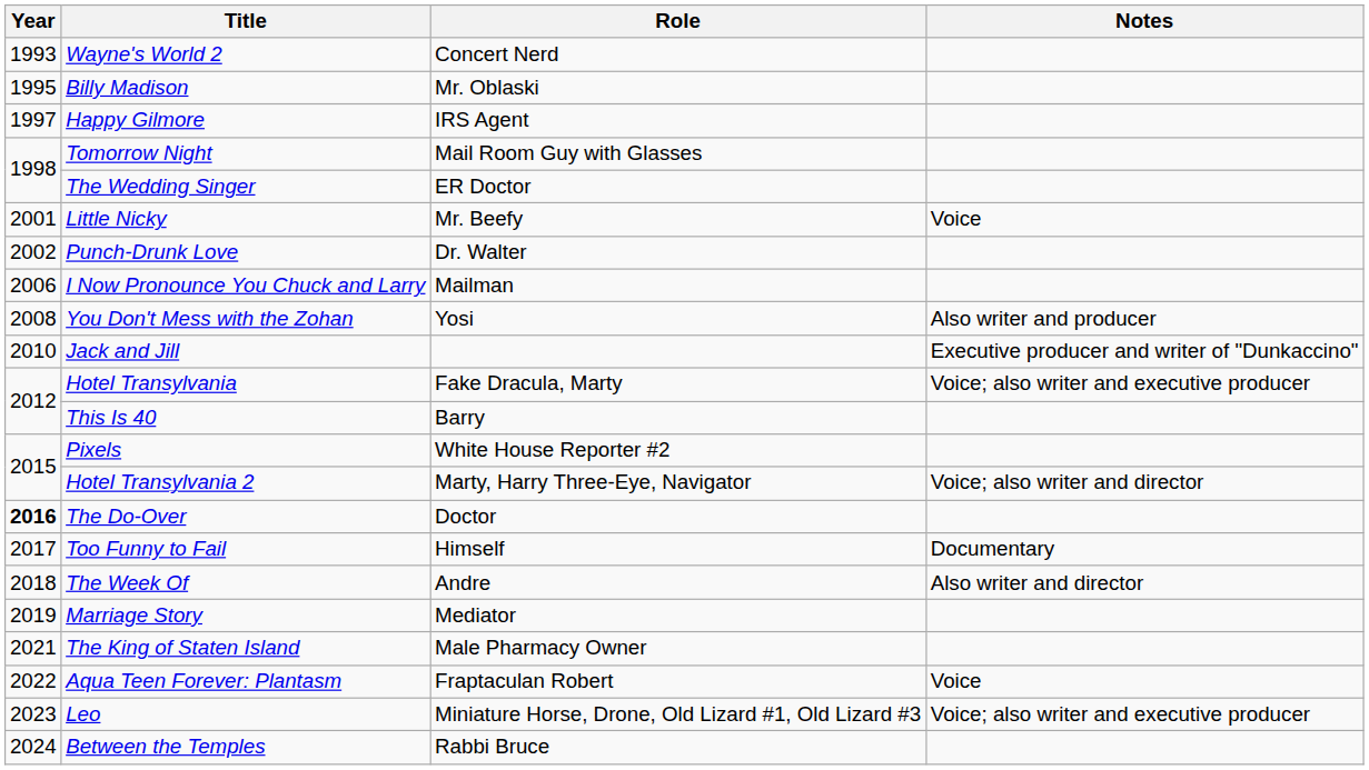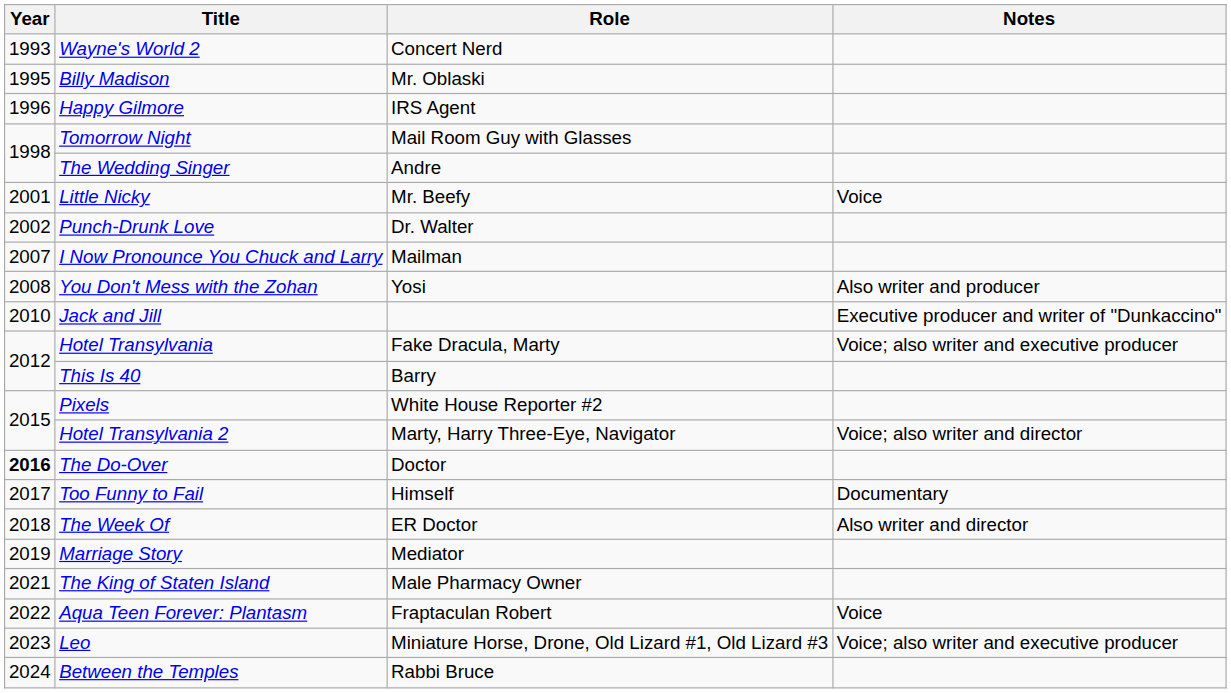 <table class="wikitable sortable">
 <tr>
 <th>Year</th>
 <th>Title</th>
 <th>Role</th>
 <th>Notes</th>
 </tr>
 <tr>
 <td>1993</td>
 <td><em><a href='#'>Wayne's World 2</a></em></td>
 <td>Concert Nerd</td>
 <td></td>
 </tr>
 <tr>
 <td>1995</td>
 <td><em><a href='#'>Billy Madison</a></em></td>
 <td>Mr. Oblaski</td>
 <td></td>
 </tr>
 <tr>
-<td>1997</td>
+<td>1996</td>
 <td><em><a href='#'>Happy Gilmore</a></em></td>
 <td>IRS Agent</td>
 <td></td>
 </tr>
 <tr>
 <td rowspan=2>1998</td>
 <td><em><a href='#'>Tomorrow Night</a></em></td>
 <td>Mail Room Guy with Glasses</td>
 <td></td>
 </tr>
 <tr>
 <td><em><a href='#'>The Wedding Singer</a></em></td>
-<td>ER Doctor</td>
+<td>Andre</td>
 <td></td>
 </tr>
 <tr>
 <td>2001</td>
 <td><em><a href='#'>Little Nicky</a></em></td>
 <td>Mr. Beefy</td>
 <td>Voice</td>
 </tr>
 <tr>
 <td>2002</td>
 <td><em><a href='#'>Punch-Drunk Love</a></em></td>
 <td>Dr. Walter</td>
 <td></td>
 </tr>
 <tr>
-<td>2006</td>
+<td>2007</td>
 <td><em><a href='#'>I Now Pronounce You Chuck and Larry</a></em></td>
 <td>Mailman</td>
 <td></td>
 </tr>
 <tr>
 <td>2008</td>
 <td><em><a href='#'>You Don't Mess with the Zohan</a></em></td>
 <td>Yosi</td>
 <td>Also writer and producer</td>
 </tr>
 <tr>
 <td>2010</td>
 <td><em><a href='#'>Jack and Jill</a></em></td>
 <td></td>
 <td>Executive producer and writer of "Dunkaccino"</td>
 </tr>
 <tr>
 <td rowspan=2>2012</td>
 <td><em><a href='#'>Hotel Transylvania</a></em></td>
 <td>Fake Dracula, Marty</td>
 <td>Voice; also writer and executive producer</td>
 </tr>
 <tr>
 <td><em><a href='#'>This Is 40</a></em></td>
 <td>Barry</td>
 <td></td>
 </tr>
 <tr>
 <td rowspan=2>2015</td>
 <td><em><a href='#'>Pixels</a></em></td>
 <td>White House Reporter #2</td>
 <td></td>
 </tr>
 <tr>
 <td><em><a href='#'>Hotel Transylvania 2</a></em></td>
 <td>Marty, Harry Three-Eye, Navigator</td>
 <td>Voice; also writer and director</td>
 </tr>
 <tr>
 <td><strong>2016</strong></td>
 <td><em><a href='#'>The Do-Over</a></em></td>
 <td>Doctor</td>
 <td></td>
 </tr>
 <tr>
 <td>2017</td>
 <td><em><a href='#'>Too Funny to Fail</a></em></td>
 <td>Himself</td>
 <td>Documentary</td>
 </tr>
 <tr>
 <td>2018</td>
 <td><em><a href='#'>The Week Of</a></em></td>
-<td>Andre</td>
+<td>ER Doctor</td>
 <td>Also writer and director</td>
 </tr>
 <tr>
 <td>2019</td>
 <td><em><a href='#'>Marriage Story</a></em></td>
 <td>Mediator</td>
 <td></td>
 </tr>
 <tr>
 <td>2021</td>
 <td><em><a href='#'>The King of Staten Island</a></em></td>
 <td>Male Pharmacy Owner</td>
 <td></td>
 </tr>
 <tr>
 <td>2022</td>
 <td><em><a href='#'>Aqua Teen Forever: Plantasm</a></em></td>
 <td>Fraptaculan Robert</td>
 <td>Voice</td>
 </tr>
 <tr>
 <td>2023</td>
 <td><em><a href='#'>Leo</a></em></td>
 <td>Miniature Horse, Drone, Old Lizard #1, Old Lizard #3</td>
 <td>Voice; also writer and executive producer</td>
 </tr>
 <tr>
 <td>2024</td>
 <td><em><a href='#'>Between the Temples</a></em></td>
 <td>Rabbi Bruce</td>
 <td></td>
 </tr>
 </table>
